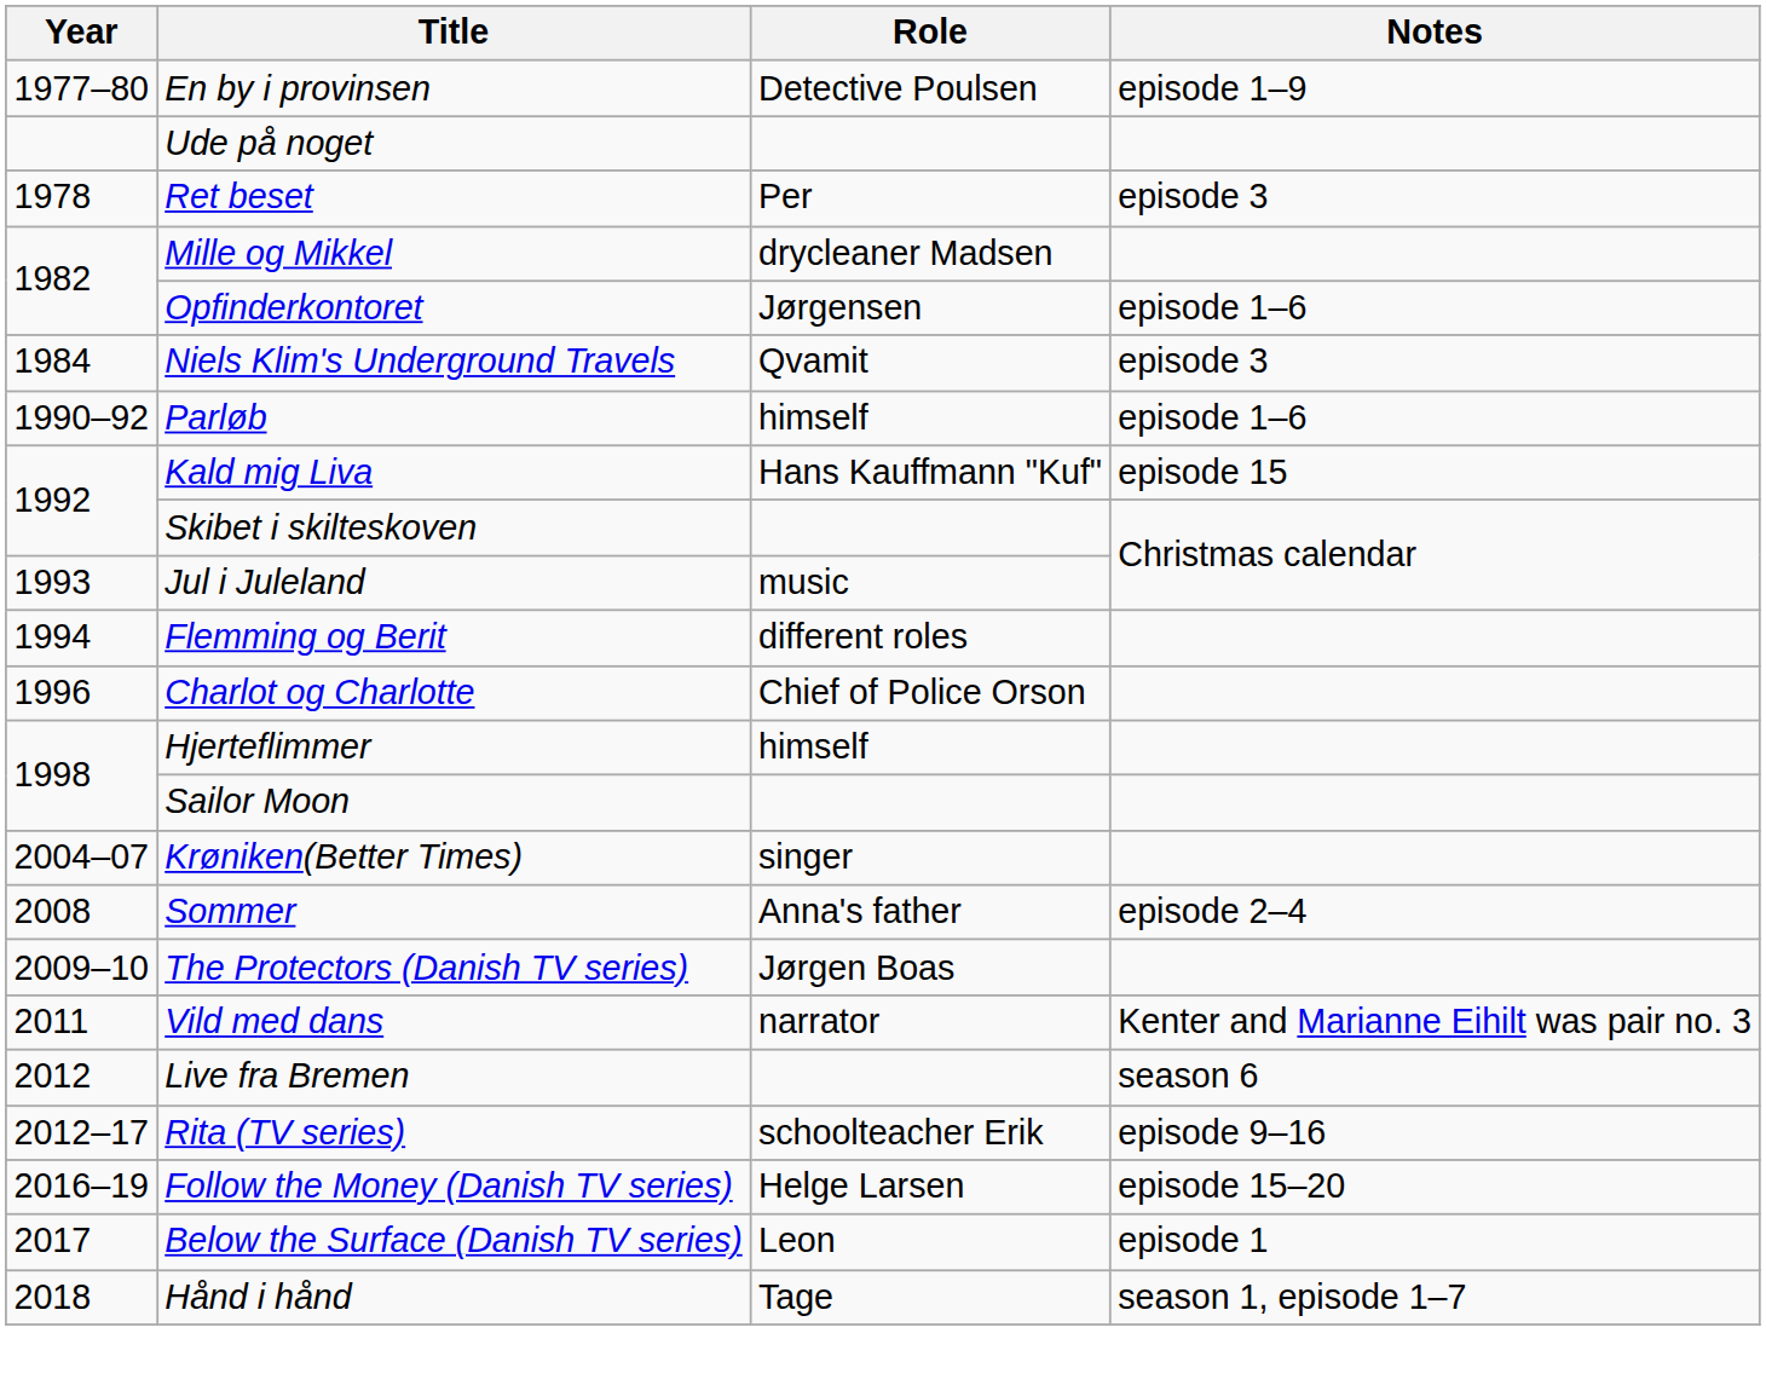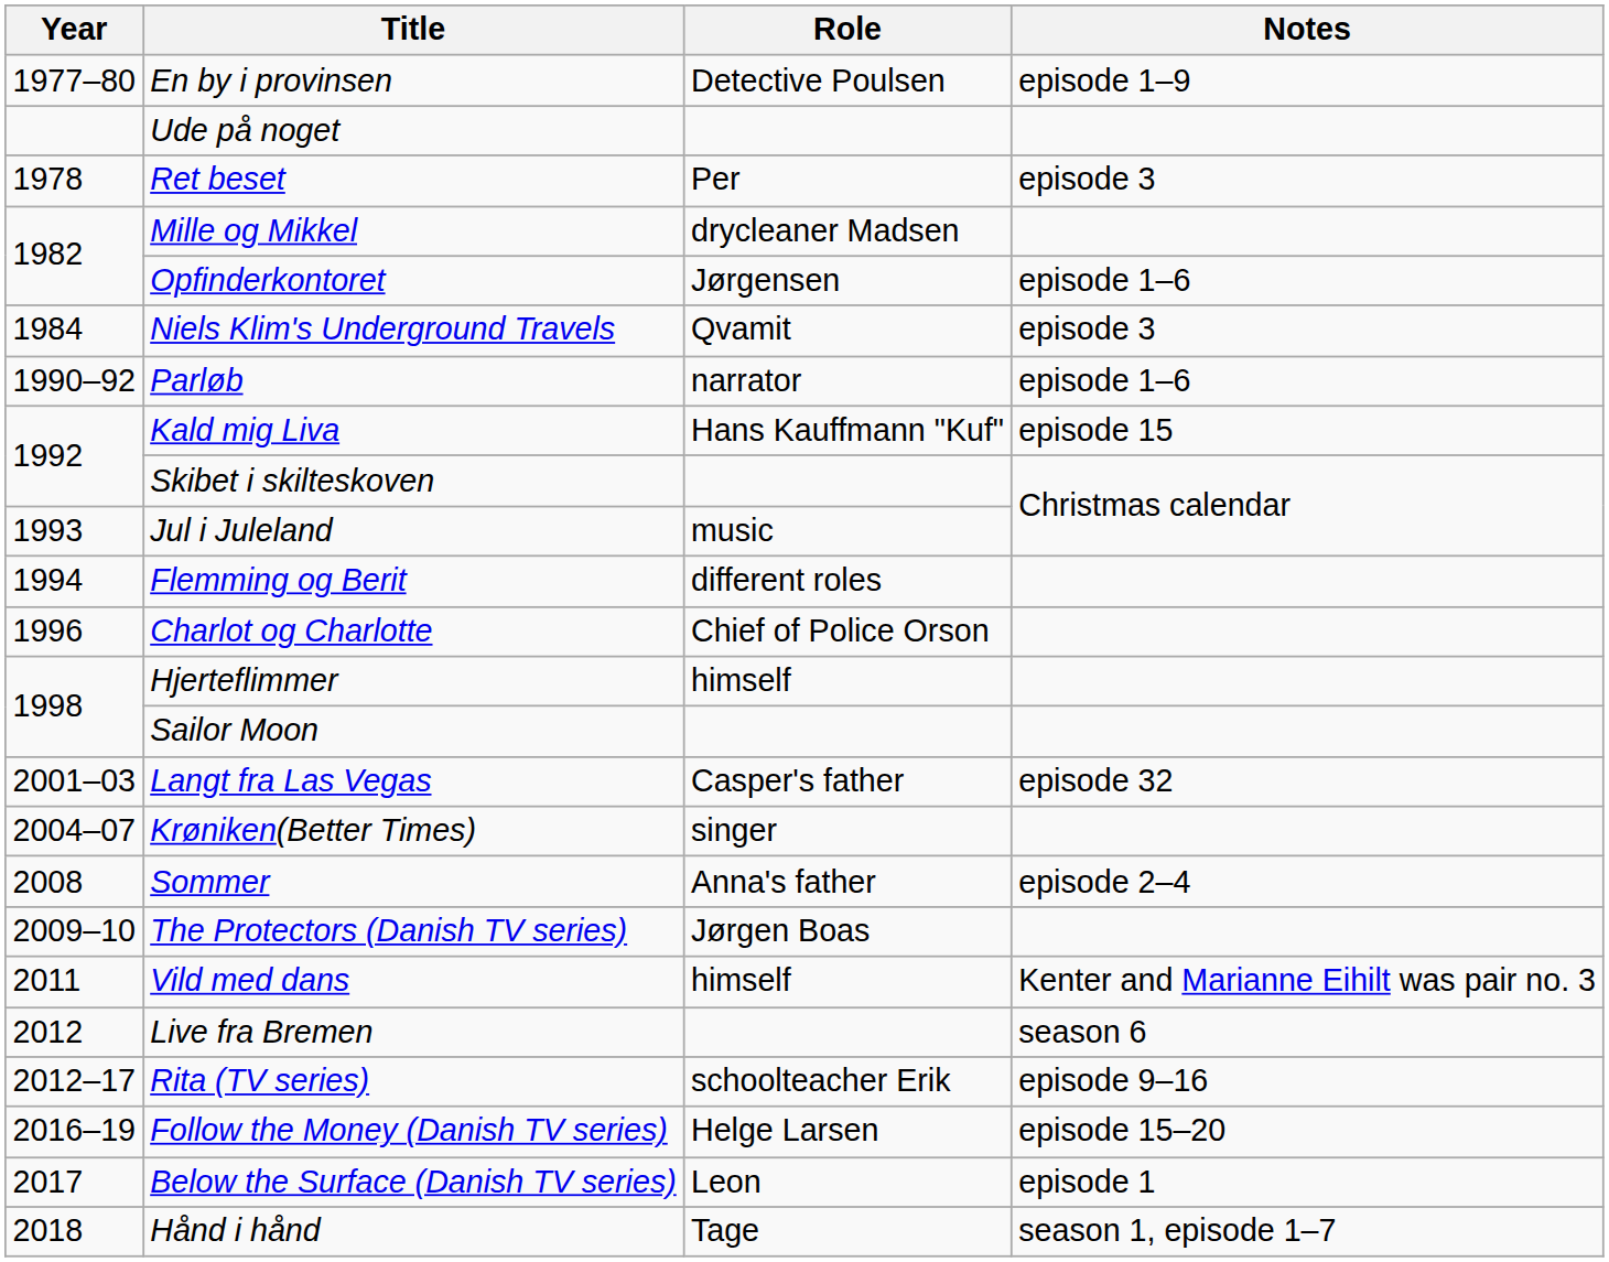 <table class="wikitable">
 <tr>
 <th>Year</th>
 <th>Title</th>
 <th>Role</th>
 <th>Notes</th>
 </tr>
 <tr>
 <td>1977–80</td>
 <td><em>En by i provinsen</em></td>
 <td>Detective Poulsen</td>
 <td>episode 1–9</td>
 </tr>
 <tr>
 <td></td>
 <td><em>Ude på noget</em></td>
 <td></td>
 <td></td>
 </tr>
 <tr>
 <td>1978</td>
 <td><em><a href='#'>Ret beset</a></em></td>
 <td>Per</td>
 <td>episode 3</td>
 </tr>
 <tr>
 <td rowspan="2">1982</td>
 <td><em><a href='#'>Mille og Mikkel</a></em></td>
 <td>drycleaner Madsen</td>
 <td></td>
 </tr>
 <tr>
 <td><em><a href='#'>Opfinderkontoret</a></em></td>
 <td>Jørgensen</td>
 <td>episode 1–6</td>
 </tr>
 <tr>
 <td>1984</td>
 <td><em><a href='#'>Niels Klim's Underground Travels</a></em></td>
 <td>Qvamit</td>
 <td>episode 3</td>
 </tr>
 <tr>
 <td>1990–92</td>
 <td><em><a href='#'>Parløb</a></em></td>
-<td>himself</td>
+<td>narrator</td>
 <td>episode 1–6</td>
 </tr>
 <tr>
 <td rowspan="2">1992</td>
 <td><em><a href='#'>Kald mig Liva</a></em></td>
 <td>Hans Kauffmann "Kuf"</td>
 <td>episode 15</td>
 </tr>
 <tr>
 <td><em>Skibet i skilteskoven</em></td>
 <td></td>
 <td rowspan="2">Christmas calendar</td>
 </tr>
 <tr>
 <td>1993</td>
 <td><em>Jul i Juleland</em></td>
 <td>music</td>
 </tr>
 <tr>
 <td>1994</td>
 <td><em><a href='#'>Flemming og Berit</a></em></td>
 <td>different roles</td>
 <td></td>
 </tr>
 <tr>
 <td>1996</td>
 <td><em><a href='#'>Charlot og Charlotte</a></em></td>
 <td>Chief of Police Orson</td>
 <td></td>
 </tr>
 <tr>
 <td rowspan="2">1998</td>
 <td><em>Hjerteflimmer</em></td>
 <td>himself</td>
 <td></td>
 </tr>
 <tr>
 <td><em>Sailor Moon</em></td>
 <td></td>
 <td></td>
 </tr>
 <tr>
+<td>2001–03</td>
+<td><em><a href='#'>Langt fra Las Vegas</a></em></td>
+<td>Casper's father</td>
+<td>episode 32</td>
+</tr>
+<tr>
 <td>2004–07</td>
 <td><em><a href='#'>Krøniken</a>(Better Times)</em></td>
 <td>singer</td>
 <td></td>
 </tr>
 <tr>
 <td>2008</td>
 <td><em><a href='#'>Sommer</a></em></td>
 <td>Anna's father</td>
 <td>episode 2–4</td>
 </tr>
 <tr>
 <td>2009–10</td>
 <td><em><a href='#'>The Protectors (Danish TV series)</a></em></td>
 <td>Jørgen Boas</td>
 <td></td>
 </tr>
 <tr>
 <td>2011</td>
 <td><em><a href='#'>Vild med dans</a></em></td>
-<td>narrator</td>
+<td>himself</td>
 <td>Kenter and <a href='#'>Marianne Eihilt</a> was pair no. 3</td>
 </tr>
 <tr>
 <td>2012</td>
 <td><em>Live fra Bremen</em></td>
 <td></td>
 <td>season 6</td>
 </tr>
 <tr>
 <td>2012–17</td>
 <td><em><a href='#'>Rita (TV series)</a></em></td>
 <td>schoolteacher Erik</td>
 <td>episode 9–16</td>
 </tr>
 <tr>
 <td>2016–19</td>
 <td><em><a href='#'>Follow the Money (Danish TV series)</a></em></td>
 <td>Helge Larsen</td>
 <td>episode 15–20</td>
 </tr>
 <tr>
 <td>2017</td>
 <td><em><a href='#'>Below the Surface (Danish TV series)</a></em></td>
 <td>Leon</td>
 <td>episode 1</td>
 </tr>
 <tr>
 <td>2018</td>
 <td><em>Hånd i hånd</em></td>
 <td>Tage</td>
 <td>season 1, episode 1–7</td>
 </tr>
 </table>
